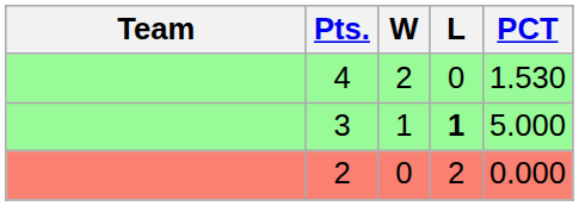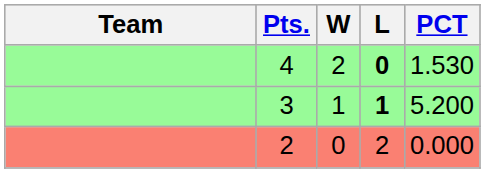 <table class=wikitable>
 <tr align=center>
 <th width=150px>Team</th>
 <th width=30px><a href='#'>Pts.</a></th>
 <th width=20px>W</th>
 <th width=20px>L</th>
 <th><a href='#'>PCT</a></th>
 </tr>
 <tr align=center bgcolor="#98fb98">
 <td align=left></td>
 <td>4</td>
 <td>2</td>
-<td>0</td>
+<td><strong>0</strong></td>
 <td>1.530</td>
 </tr>
 <tr align=center bgcolor="#98fb98">
 <td align=left></td>
 <td>3</td>
 <td>1</td>
 <td><strong>1</strong></td>
-<td>5.000</td>
+<td>5.200</td>
 </tr>
 <tr align=center bgcolor="salmon">
 <td align=left></td>
 <td>2</td>
 <td>0</td>
 <td>2</td>
 <td>0.000</td>
 </tr>
 </table>
